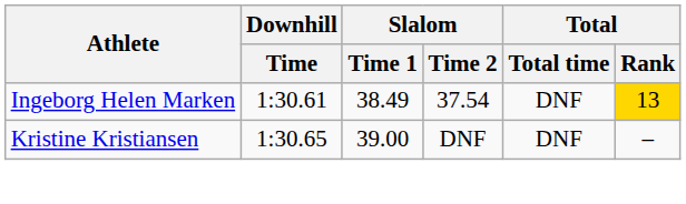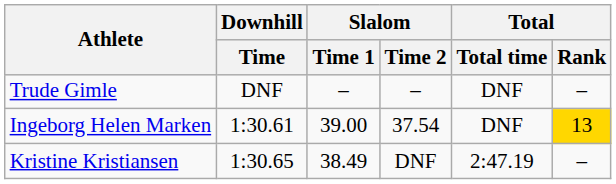 <table class="wikitable" style="font-size:90%">
 <tr>
 <th rowspan="2">Athlete</th>
 <th>Downhill</th>
 <th colspan="2">Slalom</th>
 <th colspan="2">Total</th>
 </tr>
 <tr>
 <th>Time</th>
 <th>Time 1</th>
 <th>Time 2</th>
 <th>Total time</th>
 <th>Rank</th>
 </tr>
 <tr>
+<td><a href='#'>Trude Gimle</a></td>
+<td align="center">DNF</td>
+<td align="center">–</td>
+<td align="center">–</td>
+<td align="center">DNF</td>
+<td align="center">–</td>
+</tr>
+<tr>
 <td><a href='#'>Ingeborg Helen Marken</a></td>
 <td align="center">1:30.61</td>
-<td align="center">38.49</td>
+<td align="center">39.00</td>
 <td align="center">37.54</td>
 <td align="center">DNF</td>
 <td align="center" style="background: gold;">13</td>
 </tr>
 <tr>
 <td><a href='#'>Kristine Kristiansen</a></td>
 <td align="center">1:30.65</td>
-<td align="center">39.00</td>
+<td align="center">38.49</td>
 <td align="center">DNF</td>
-<td align="center">DNF</td>
+<td align="center">2:47.19</td>
 <td align="center">–</td>
 </tr>
 </table>
